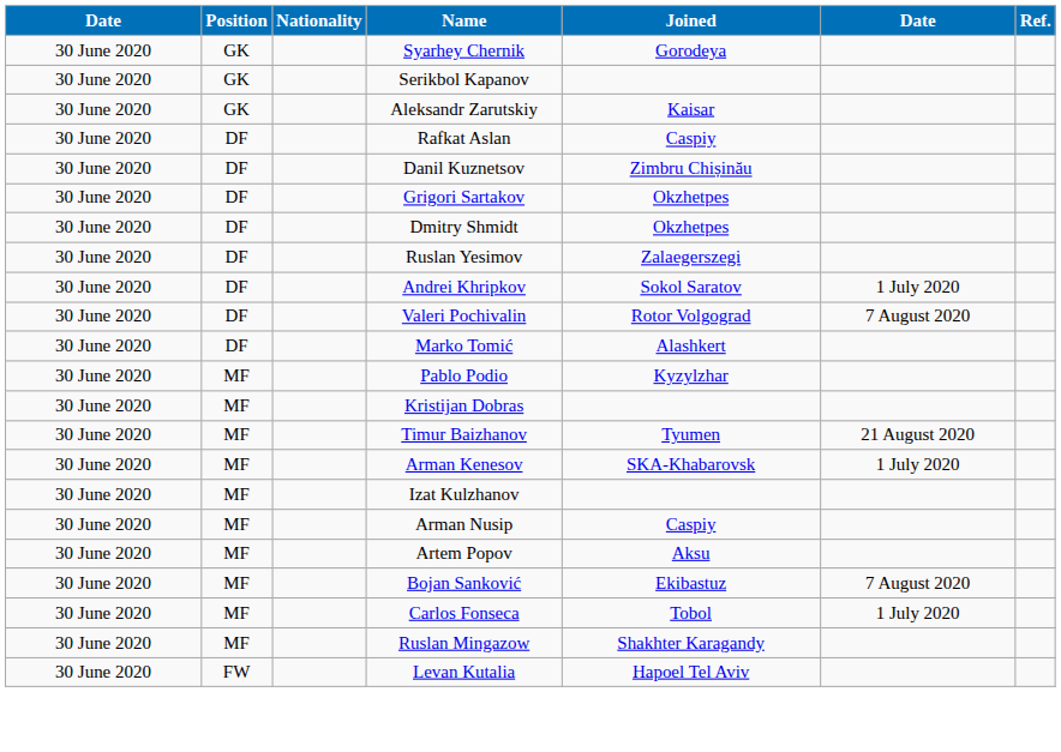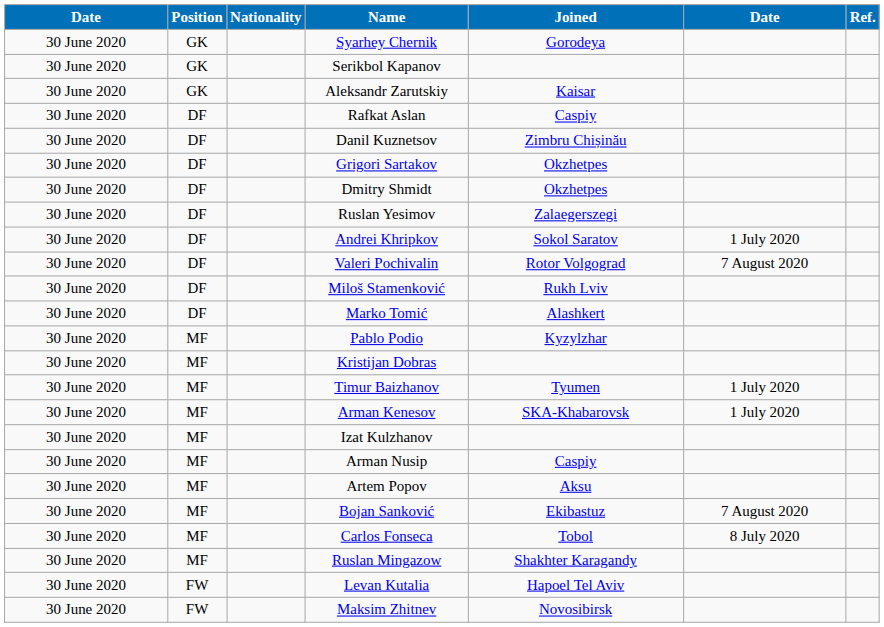 <table class="wikitable"  style="text-align:center; font-size:90%; ">
 <tr>
 <th style="background:#0070B8; color:#FFFFFF; width:150px;">Date</th>
 <th style="background:#0070B8; color:#FFFFFF; width:50px;">Position</th>
 <th style="background:#0070B8; color:#FFFFFF; width:50px;">Nationality</th>
 <th style="background:#0070B8; color:#FFFFFF; width:150px;">Name</th>
 <th style="background:#0070B8; color:#FFFFFF; width:200px;">Joined</th>
 <th style="background:#0070B8; color:#FFFFFF; width:150px;">Date</th>
 <th style="background:#0070B8; color:#FFFFFF; width:25px;">Ref.</th>
 </tr>
 <tr>
 <td>30 June 2020</td>
 <td>GK</td>
 <td></td>
 <td><a href='#'>Syarhey Chernik</a></td>
 <td><a href='#'>Gorodeya</a></td>
 <td></td>
 <td></td>
 </tr>
 <tr>
 <td>30 June 2020</td>
 <td>GK</td>
 <td></td>
 <td>Serikbol Kapanov</td>
 <td></td>
 <td></td>
 <td></td>
 </tr>
 <tr>
 <td>30 June 2020</td>
 <td>GK</td>
 <td></td>
 <td>Aleksandr Zarutskiy</td>
 <td><a href='#'>Kaisar</a></td>
 <td></td>
 <td></td>
 </tr>
 <tr>
 <td>30 June 2020</td>
 <td>DF</td>
 <td></td>
 <td>Rafkat Aslan</td>
 <td><a href='#'>Caspiy</a></td>
 <td></td>
 <td></td>
 </tr>
 <tr>
 <td>30 June 2020</td>
 <td>DF</td>
 <td></td>
 <td>Danil Kuznetsov</td>
 <td><a href='#'>Zimbru Chișinău</a></td>
 <td></td>
 <td></td>
 </tr>
 <tr>
 <td>30 June 2020</td>
 <td>DF</td>
 <td></td>
 <td><a href='#'>Grigori Sartakov</a></td>
 <td><a href='#'>Okzhetpes</a></td>
 <td></td>
 <td></td>
 </tr>
 <tr>
 <td>30 June 2020</td>
 <td>DF</td>
 <td></td>
 <td>Dmitry Shmidt</td>
 <td><a href='#'>Okzhetpes</a></td>
 <td></td>
 <td></td>
 </tr>
 <tr>
 <td>30 June 2020</td>
 <td>DF</td>
 <td></td>
 <td>Ruslan Yesimov</td>
 <td><a href='#'>Zalaegerszegi</a></td>
 <td></td>
 <td></td>
 </tr>
 <tr>
 <td>30 June 2020</td>
 <td>DF</td>
 <td></td>
 <td><a href='#'>Andrei Khripkov</a></td>
 <td><a href='#'>Sokol Saratov</a></td>
 <td>1 July 2020</td>
 <td></td>
 </tr>
 <tr>
 <td>30 June 2020</td>
 <td>DF</td>
 <td></td>
 <td><a href='#'>Valeri Pochivalin</a></td>
 <td><a href='#'>Rotor Volgograd</a></td>
 <td>7 August 2020</td>
 <td></td>
 </tr>
 <tr>
 <td>30 June 2020</td>
 <td>DF</td>
 <td></td>
+<td><a href='#'>Miloš Stamenković</a></td>
+<td><a href='#'>Rukh Lviv</a></td>
+<td></td>
+<td></td>
+</tr>
+<tr>
+<td>30 June 2020</td>
+<td>DF</td>
+<td></td>
 <td><a href='#'>Marko Tomić</a></td>
 <td><a href='#'>Alashkert</a></td>
 <td></td>
 <td></td>
 </tr>
 <tr>
 <td>30 June 2020</td>
 <td>MF</td>
 <td></td>
 <td><a href='#'>Pablo Podio</a></td>
 <td><a href='#'>Kyzylzhar</a></td>
 <td></td>
 <td></td>
 </tr>
 <tr>
 <td>30 June 2020</td>
 <td>MF</td>
 <td></td>
 <td><a href='#'>Kristijan Dobras</a></td>
 <td></td>
 <td></td>
 <td></td>
 </tr>
 <tr>
 <td>30 June 2020</td>
 <td>MF</td>
 <td></td>
 <td><a href='#'>Timur Baizhanov</a></td>
 <td><a href='#'>Tyumen</a></td>
-<td>21 August 2020</td>
+<td>1 July 2020</td>
 <td></td>
 </tr>
 <tr>
 <td>30 June 2020</td>
 <td>MF</td>
 <td></td>
 <td><a href='#'>Arman Kenesov</a></td>
 <td><a href='#'>SKA-Khabarovsk</a></td>
 <td>1 July 2020</td>
 <td></td>
 </tr>
 <tr>
 <td>30 June 2020</td>
 <td>MF</td>
 <td></td>
 <td>Izat Kulzhanov</td>
 <td></td>
 <td></td>
 <td></td>
 </tr>
 <tr>
 <td>30 June 2020</td>
 <td>MF</td>
 <td></td>
 <td>Arman Nusip</td>
 <td><a href='#'>Caspiy</a></td>
 <td></td>
 <td></td>
 </tr>
 <tr>
 <td>30 June 2020</td>
 <td>MF</td>
 <td></td>
 <td>Artem Popov</td>
 <td><a href='#'>Aksu</a></td>
 <td></td>
 <td></td>
 </tr>
 <tr>
 <td>30 June 2020</td>
 <td>MF</td>
 <td></td>
 <td><a href='#'>Bojan Sanković</a></td>
 <td><a href='#'>Ekibastuz</a></td>
 <td>7 August 2020</td>
 <td></td>
 </tr>
 <tr>
 <td>30 June 2020</td>
 <td>MF</td>
 <td></td>
 <td><a href='#'>Carlos Fonseca</a></td>
 <td><a href='#'>Tobol</a></td>
-<td>1 July 2020</td>
+<td>8 July 2020</td>
 <td></td>
 </tr>
 <tr>
 <td>30 June 2020</td>
 <td>MF</td>
 <td></td>
 <td><a href='#'>Ruslan Mingazow</a></td>
 <td><a href='#'>Shakhter Karagandy</a></td>
 <td></td>
 <td></td>
 </tr>
 <tr>
 <td>30 June 2020</td>
 <td>FW</td>
 <td></td>
 <td><a href='#'>Levan Kutalia</a></td>
 <td><a href='#'>Hapoel Tel Aviv</a></td>
 <td></td>
 <td></td>
 </tr>
+<tr>
+<td>30 June 2020</td>
+<td>FW</td>
+<td></td>
+<td><a href='#'>Maksim Zhitnev</a></td>
+<td><a href='#'>Novosibirsk</a></td>
+<td></td>
+<td></td>
+</tr>
 </table>
